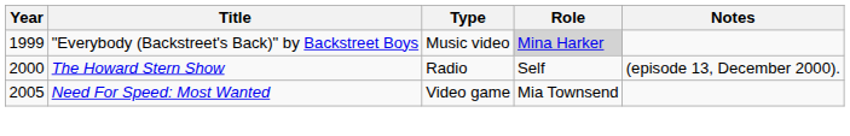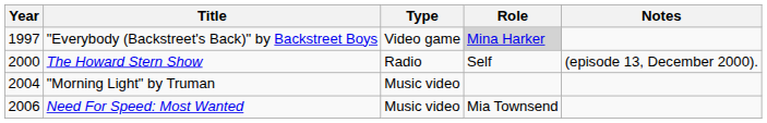 <table class="wikitable sortable">
 <tr>
 <th>Year</th>
 <th>Title</th>
 <th>Type</th>
 <th>Role</th>
 <th>Notes</th>
 </tr>
 <tr>
-<td>1999</td>
+<td>1997</td>
 <td>"Everybody (Backstreet's Back)" by <a href='#'>Backstreet Boys</a></td>
-<td>Music video</td>
+<td>Video game</td>
 <td style="background: lightgrey;"><a href='#'>Mina Harker</a></td>
 <td></td>
 </tr>
 <tr>
 <td>2000</td>
 <td><em><a href='#'>The Howard Stern Show</a></em></td>
 <td>Radio</td>
 <td>Self</td>
 <td>(episode 13, December 2000).</td>
 </tr>
 <tr>
-<td>2005</td>
+<td>2004</td>
+<td>"Morning Light" by Truman</td>
+<td>Music video</td>
+<td></td>
+<td></td>
+</tr>
+<tr>
+<td>2006</td>
 <td><em><a href='#'>Need For Speed: Most Wanted</a></em></td>
-<td>Video game</td>
+<td>Music video</td>
 <td>Mia Townsend</td>
 <td></td>
 </tr>
 </table>
